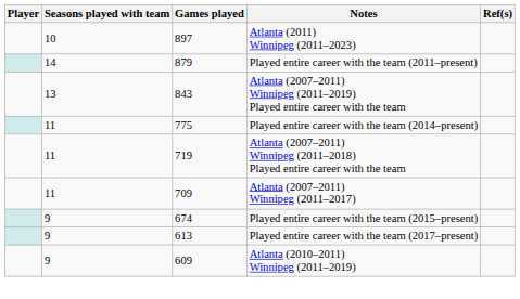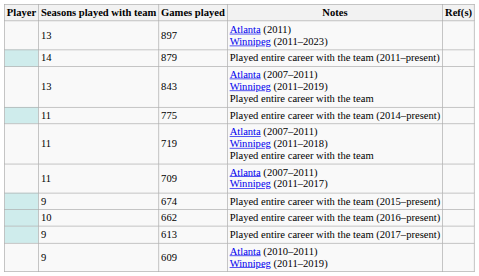 <table class="wikitable sortable plainrowheaders">
 <tr>
 <th scope="col">Player</th>
 <th scope="col">Seasons played with team</th>
 <th scope="col">Games played</th>
 <th scope="col">Notes</th>
 <th scope="col" class="unsortable">Ref(s)</th>
 </tr>
 <tr>
 <td></td>
-<td>10</td>
+<td>13</td>
 <td>897</td>
 <td><a href='#'>Atlanta</a> (2011)<br><a href='#'>Winnipeg</a> (2011–2023)</td>
 <td></td>
 </tr>
 <tr>
 <td style="background:#CFECEC"></td>
 <td>14</td>
 <td>879</td>
 <td>Played entire career with the team (2011–present)</td>
 <td></td>
 </tr>
 <tr>
 <td></td>
 <td>13</td>
 <td>843</td>
 <td><a href='#'>Atlanta</a> (2007–2011)<br><a href='#'>Winnipeg</a> (2011–2019)<br>Played entire career with the team</td>
 <td></td>
 </tr>
 <tr>
 <td style="background:#CFECEC"></td>
 <td>11</td>
 <td>775</td>
 <td>Played entire career with the team (2014–present)</td>
 <td></td>
 </tr>
 <tr>
 <td></td>
 <td>11</td>
 <td>719</td>
 <td><a href='#'>Atlanta</a> (2007–2011)<br><a href='#'>Winnipeg</a> (2011–2018)<br>Played entire career with the team</td>
 <td></td>
 </tr>
 <tr>
 <td></td>
 <td>11</td>
 <td>709</td>
 <td><a href='#'>Atlanta</a> (2007–2011)<br><a href='#'>Winnipeg</a> (2011–2017)</td>
 <td></td>
 </tr>
 <tr>
 <td style="background:#CFECEC"></td>
 <td>9</td>
 <td>674</td>
 <td>Played entire career with the team (2015–present)</td>
 <td></td>
 </tr>
 <tr>
 <td style="background:#CFECEC"></td>
+<td>10</td>
+<td>662</td>
+<td>Played entire career with the team (2016–present)</td>
+<td></td>
+</tr>
+<tr>
+<td style="background:#CFECEC"></td>
 <td>9</td>
 <td>613</td>
 <td>Played entire career with the team (2017–present)</td>
 <td></td>
 </tr>
 <tr>
 <td></td>
 <td>9</td>
 <td>609</td>
 <td><a href='#'>Atlanta</a> (2010–2011)<br><a href='#'>Winnipeg</a> (2011–2019)</td>
 <td></td>
 </tr>
 </table>
